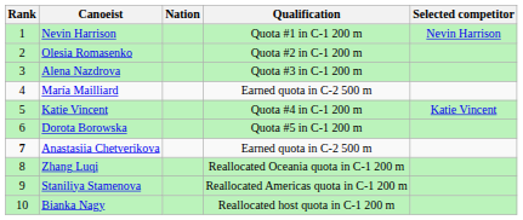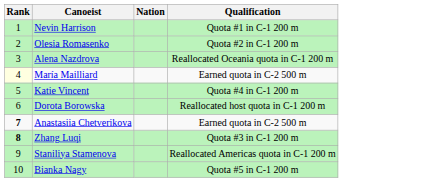 <table class="wikitable" style="text-align:center">
 <tr>
 <th>Rank</th>
 <th>Canoeist</th>
 <th>Nation</th>
 <th>Qualification</th>
-<th>Selected competitor</th>
 </tr>
 <tr bgcolor=bbf3bb>
 <td>1</td>
 <td align="left"><a href='#'>Nevin Harrison</a></td>
 <td align="left"></td>
 <td>Quota #1 in C-1 200 m</td>
-<td><a href='#'>Nevin Harrison</a></td>
 </tr>
 <tr bgcolor=bbf3bb>
 <td>2</td>
 <td align="left"><a href='#'>Olesia Romasenko</a></td>
 <td align="left"></td>
 <td>Quota #2 in C-1 200 m</td>
-<td></td>
 </tr>
 <tr bgcolor=bbf3bb>
 <td>3</td>
 <td align="left"><a href='#'>Alena Nazdrova</a></td>
 <td align="left"></td>
-<td>Quota #3 in C-1 200 m</td>
-<td></td>
+<td>Reallocated Oceania quota in C-1 200 m</td>
 </tr>
 <tr>
-<td>4</td>
+<td style="background: lightyellow;">4</td>
 <td align="left"><a href='#'>María Mailliard</a></td>
 <td align="left"></td>
 <td>Earned quota in C-2 500 m</td>
-<td></td>
 </tr>
 <tr bgcolor=bbf3bb>
 <td>5</td>
 <td align="left"><a href='#'>Katie Vincent</a></td>
 <td align="left"></td>
 <td>Quota #4 in C-1 200 m</td>
-<td><a href='#'>Katie Vincent</a></td>
 </tr>
 <tr bgcolor=bbf3bb>
 <td>6</td>
 <td align="left"><a href='#'>Dorota Borowska</a></td>
 <td align="left"></td>
-<td>Quota #5 in C-1 200 m</td>
-<td></td>
+<td>Reallocated host quota in C-1 200 m</td>
 </tr>
 <tr>
 <td><strong>7</strong></td>
 <td align="left"><a href='#'>Anastasiia Chetverikova</a></td>
 <td align="left"></td>
 <td>Earned quota in C-2 500 m</td>
-<td></td>
 </tr>
 <tr bgcolor=bbf3bb>
-<td>8</td>
+<td><strong>8</strong></td>
 <td align="left"><a href='#'>Zhang Luqi</a></td>
 <td align="left"></td>
-<td>Reallocated Oceania quota in C-1 200 m</td>
-<td></td>
+<td>Quota #3 in C-1 200 m</td>
 </tr>
 <tr bgcolor=bbf3bb>
 <td>9</td>
 <td align="left"><a href='#'>Staniliya Stamenova</a></td>
 <td align="left"></td>
 <td>Reallocated Americas quota in C-1 200 m</td>
-<td></td>
 </tr>
 <tr bgcolor=bbf3bb>
 <td>10</td>
 <td align="left"><a href='#'>Bianka Nagy</a></td>
 <td align="left"></td>
-<td>Reallocated host quota in C-1 200 m</td>
-<td></td>
+<td>Quota #5 in C-1 200 m</td>
 </tr>
 </table>
